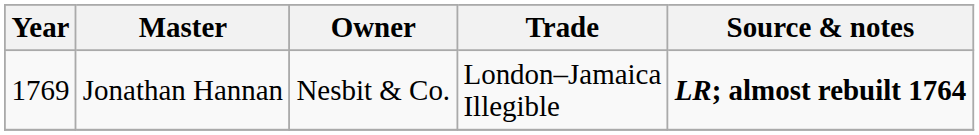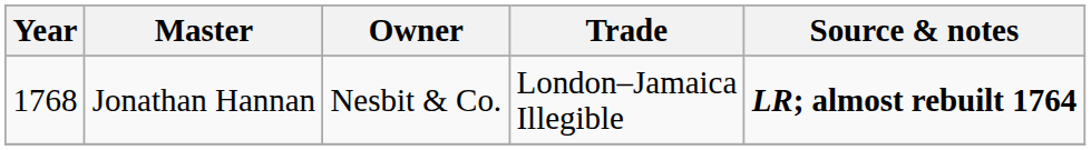 <table class=" wikitable">
 <tr>
 <th>Year</th>
 <th>Master</th>
 <th>Owner</th>
 <th>Trade</th>
 <th>Source & notes</th>
 </tr>
 <tr>
-<td>1769</td>
+<td>1768</td>
 <td>Jonathan Hannan</td>
 <td>Nesbit & Co.</td>
 <td>London–Jamaica<br>Illegible</td>
 <td><strong><em>LR</em>; almost rebuilt 1764</strong></td>
 </tr>
 <tr>
 </tr>
 </table>
